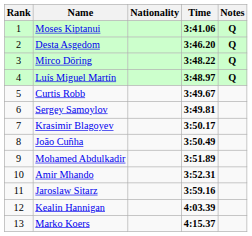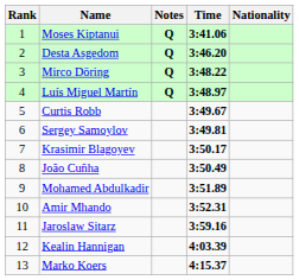 <table class="wikitable sortable" style="text-align:center">
 <tr>
 <th>Rank</th>
 <th>Name</th>
+<th>Notes</th>
+<th>Time</th>
 <th>Nationality</th>
-<th>Time</th>
-<th>Notes</th>
 </tr>
 <tr bgcolor=ccffcc>
 <td>1</td>
 <td align=left><a href='#'>Moses Kiptanui</a></td>
+<td><strong>Q</strong></td>
+<td><strong>3:41.06</strong></td>
 <td align=left></td>
-<td><strong>3:41.06</strong></td>
-<td><strong>Q</strong></td>
 </tr>
 <tr bgcolor=ccffcc>
 <td>2</td>
 <td align=left><a href='#'>Desta Asgedom</a></td>
+<td><strong>Q</strong></td>
+<td><strong>3:46.20</strong></td>
 <td align=left></td>
-<td><strong>3:46.20</strong></td>
-<td><strong>Q</strong></td>
 </tr>
 <tr bgcolor=ccffcc>
 <td>3</td>
 <td align=left><a href='#'>Mirco Döring</a></td>
+<td><strong>Q</strong></td>
+<td><strong>3:48.22</strong></td>
 <td align=left></td>
-<td><strong>3:48.22</strong></td>
-<td><strong>Q</strong></td>
 </tr>
 <tr bgcolor=ccffcc>
 <td>4</td>
 <td align=left><a href='#'>Luís Miguel Martín</a></td>
+<td><strong>Q</strong></td>
+<td><strong>3:48.97</strong></td>
 <td align=left></td>
-<td><strong>3:48.97</strong></td>
-<td><strong>Q</strong></td>
 </tr>
 <tr>
 <td>5</td>
 <td align=left><a href='#'>Curtis Robb</a></td>
+<td></td>
+<td><strong>3:49.67</strong></td>
 <td align=left></td>
-<td><strong>3:49.67</strong></td>
-<td></td>
 </tr>
 <tr>
 <td>6</td>
 <td align=left><a href='#'>Sergey Samoylov</a></td>
+<td></td>
+<td><strong>3:49.81</strong></td>
 <td align=left></td>
-<td><strong>3:49.81</strong></td>
-<td></td>
 </tr>
 <tr>
 <td>7</td>
 <td align=left><a href='#'>Krasimir Blagoyev</a></td>
+<td></td>
+<td><strong>3:50.17</strong></td>
 <td align=left></td>
-<td><strong>3:50.17</strong></td>
-<td></td>
 </tr>
 <tr>
 <td>8</td>
 <td align=left><a href='#'>João Cuñha</a></td>
+<td></td>
+<td><strong>3:50.49</strong></td>
 <td align=left></td>
-<td><strong>3:50.49</strong></td>
-<td></td>
 </tr>
 <tr>
 <td>9</td>
 <td align=left><a href='#'>Mohamed Abdulkadir</a></td>
+<td></td>
+<td><strong>3:51.89</strong></td>
 <td align=left></td>
-<td><strong>3:51.89</strong></td>
-<td></td>
 </tr>
 <tr>
 <td>10</td>
 <td align=left><a href='#'>Amir Mhando</a></td>
+<td></td>
+<td><strong>3:52.31</strong></td>
 <td align=left></td>
-<td><strong>3:52.31</strong></td>
-<td></td>
 </tr>
 <tr>
 <td>11</td>
 <td align=left><a href='#'>Jaroslaw Sitarz</a></td>
+<td></td>
+<td><strong>3:59.16</strong></td>
 <td align=left></td>
-<td><strong>3:59.16</strong></td>
-<td></td>
 </tr>
 <tr>
 <td>12</td>
 <td align=left><a href='#'>Kealin Hannigan</a></td>
+<td></td>
+<td><strong>4:03.39</strong></td>
 <td align=left></td>
-<td><strong>4:03.39</strong></td>
-<td></td>
 </tr>
 <tr>
 <td>13</td>
 <td align=left><a href='#'>Marko Koers</a></td>
+<td></td>
+<td><strong>4:15.37</strong></td>
 <td align=left></td>
-<td><strong>4:15.37</strong></td>
-<td></td>
 </tr>
 </table>
